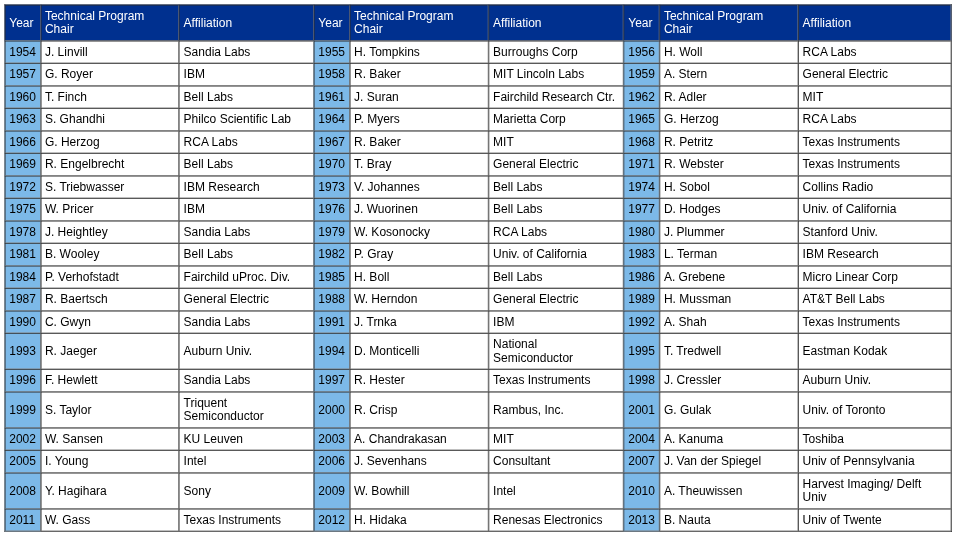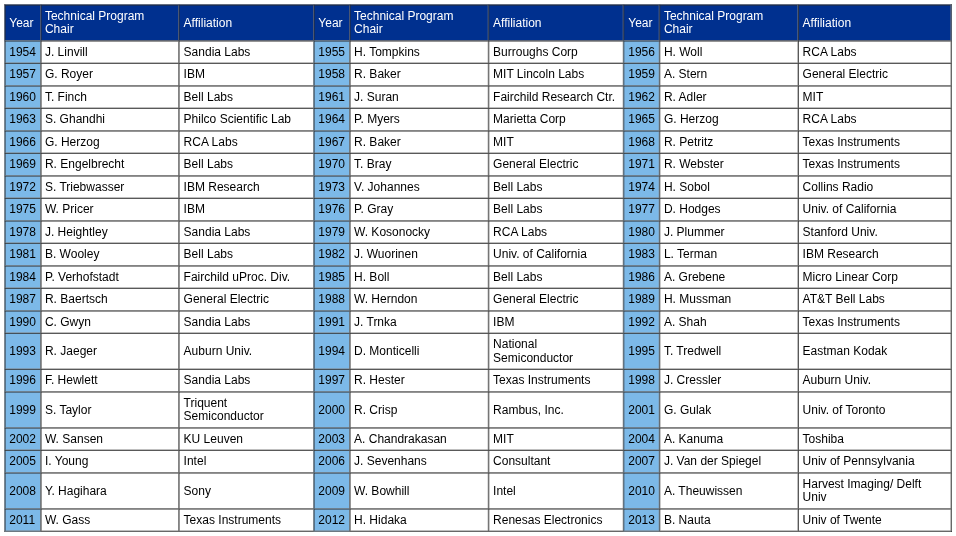 <table border="1" cellpadding="5" cellspacing="0" align="center">
 <tr>
 <td style="background:#00308F; color: white ">Year</td>
 <td style="background:#00308F; color: white ">Technical Program Chair</td>
 <td style="background:#00308F; color: white ">Affiliation</td>
 <td style="background:#00308F; color: white ">Year</td>
 <td style="background:#00308F; color: white ">Technical Program Chair</td>
 <td style="background:#00308F; color: white ">Affiliation</td>
 <td style="background:#00308F; color: white ">Year</td>
 <td style="background:#00308F; color: white ">Technical Program Chair</td>
 <td style="background:#00308F; color: white ">Affiliation</td>
 </tr>
 <tr>
 <td style="background: #7CB9E8; color:black">1954</td>
 <td>J. Linvill</td>
 <td>Sandia Labs</td>
 <td style="background: #7CB9E8; color:black">1955</td>
 <td>H. Tompkins</td>
 <td>Burroughs Corp</td>
 <td style="background: #7CB9E8; color:black">1956</td>
 <td>H. Woll</td>
 <td>RCA Labs</td>
 </tr>
 <tr>
 <td style="background: #7CB9E8; color:black">1957</td>
 <td>G. Royer</td>
 <td>IBM</td>
 <td style="background: #7CB9E8; color:black">1958</td>
 <td>R. Baker</td>
 <td>MIT Lincoln Labs</td>
 <td style="background: #7CB9E8; color:black">1959</td>
 <td>A. Stern</td>
 <td>General Electric</td>
 </tr>
 <tr>
 <td style="background: #7CB9E8; color:black">1960</td>
 <td>T. Finch</td>
 <td>Bell Labs</td>
 <td style="background: #7CB9E8; color:black">1961</td>
 <td>J. Suran</td>
 <td>Fairchild Research Ctr.</td>
 <td style="background: #7CB9E8; color:black">1962</td>
 <td>R. Adler</td>
 <td>MIT</td>
 </tr>
 <tr>
 <td style="background: #7CB9E8; color:black">1963</td>
 <td>S. Ghandhi</td>
 <td>Philco Scientific Lab</td>
 <td style="background: #7CB9E8; color:black">1964</td>
 <td>P. Myers</td>
 <td>Marietta Corp</td>
 <td style="background: #7CB9E8; color:black">1965</td>
 <td>G. Herzog</td>
 <td>RCA Labs</td>
 </tr>
 <tr>
 <td style="background: #7CB9E8; color:black">1966</td>
 <td>G. Herzog</td>
 <td>RCA Labs</td>
 <td style="background: #7CB9E8; color:black">1967</td>
 <td>R. Baker</td>
 <td>MIT</td>
 <td style="background: #7CB9E8; color:black">1968</td>
 <td>R. Petritz</td>
 <td>Texas Instruments</td>
 </tr>
 <tr>
 <td style="background: #7CB9E8; color:black">1969</td>
 <td>R. Engelbrecht</td>
 <td>Bell Labs</td>
 <td style="background: #7CB9E8; color:black">1970</td>
 <td>T. Bray</td>
 <td>General Electric</td>
 <td style="background: #7CB9E8; color:black">1971</td>
 <td>R. Webster</td>
 <td>Texas Instruments</td>
 </tr>
 <tr>
 <td style="background: #7CB9E8; color:black">1972</td>
 <td>S. Triebwasser</td>
 <td>IBM Research</td>
 <td style="background: #7CB9E8; color:black">1973</td>
 <td>V. Johannes</td>
 <td>Bell Labs</td>
 <td style="background: #7CB9E8; color:black">1974</td>
 <td>H. Sobol</td>
 <td>Collins Radio</td>
 </tr>
 <tr>
 <td style="background: #7CB9E8; color:black">1975</td>
 <td>W. Pricer</td>
 <td>IBM</td>
 <td style="background: #7CB9E8; color:black">1976</td>
-<td>J. Wuorinen</td>
+<td>P. Gray</td>
 <td>Bell Labs</td>
 <td style="background: #7CB9E8; color:black">1977</td>
 <td>D. Hodges</td>
 <td>Univ. of California</td>
 </tr>
 <tr>
 <td style="background: #7CB9E8; color:black">1978</td>
 <td>J. Heightley</td>
 <td>Sandia Labs</td>
 <td style="background: #7CB9E8; color:black">1979</td>
 <td>W. Kosonocky</td>
 <td>RCA Labs</td>
 <td style="background: #7CB9E8; color:black">1980</td>
 <td>J. Plummer</td>
 <td>Stanford Univ.</td>
 </tr>
 <tr>
 <td style="background: #7CB9E8; color:black">1981</td>
 <td>B. Wooley</td>
 <td>Bell Labs</td>
 <td style="background: #7CB9E8; color:black">1982</td>
-<td>P. Gray</td>
+<td>J. Wuorinen</td>
 <td>Univ. of California</td>
 <td style="background: #7CB9E8; color:black">1983</td>
 <td>L. Terman</td>
 <td>IBM Research</td>
 </tr>
 <tr>
 <td style="background: #7CB9E8; color:black">1984</td>
 <td>P. Verhofstadt</td>
 <td>Fairchild uProc. Div.</td>
 <td style="background: #7CB9E8; color:black">1985</td>
 <td>H. Boll</td>
 <td>Bell Labs</td>
 <td style="background: #7CB9E8; color:black">1986</td>
 <td>A. Grebene</td>
 <td>Micro Linear Corp</td>
 </tr>
 <tr>
 <td style="background: #7CB9E8; color:black">1987</td>
 <td>R. Baertsch</td>
 <td>General Electric</td>
 <td style="background: #7CB9E8; color:black">1988</td>
 <td>W. Herndon</td>
 <td>General Electric</td>
 <td style="background: #7CB9E8; color:black">1989</td>
 <td>H. Mussman</td>
 <td>AT&T Bell Labs</td>
 </tr>
 <tr>
 <td style="background: #7CB9E8; color:black">1990</td>
 <td>C. Gwyn</td>
 <td>Sandia Labs</td>
 <td style="background: #7CB9E8; color:black">1991</td>
 <td>J. Trnka</td>
 <td>IBM</td>
 <td style="background: #7CB9E8; color:black">1992</td>
 <td>A. Shah</td>
 <td>Texas Instruments</td>
 </tr>
 <tr>
 <td style="background: #7CB9E8; color:black">1993</td>
 <td>R. Jaeger</td>
 <td>Auburn Univ.</td>
 <td style="background: #7CB9E8; color:black">1994</td>
 <td>D. Monticelli</td>
 <td>National Semiconductor</td>
 <td style="background: #7CB9E8; color:black">1995</td>
 <td>T. Tredwell</td>
 <td>Eastman Kodak</td>
 </tr>
 <tr>
 <td style="background: #7CB9E8; color:black">1996</td>
 <td>F. Hewlett</td>
 <td>Sandia Labs</td>
 <td style="background: #7CB9E8; color:black">1997</td>
 <td>R. Hester</td>
 <td>Texas Instruments</td>
 <td style="background: #7CB9E8; color:black">1998</td>
 <td>J. Cressler</td>
 <td>Auburn Univ.</td>
 </tr>
 <tr>
 <td style="background: #7CB9E8; color:black">1999</td>
 <td>S. Taylor</td>
 <td>Triquent Semiconductor</td>
 <td style="background: #7CB9E8; color:black">2000</td>
 <td>R. Crisp</td>
 <td>Rambus, Inc.</td>
 <td style="background: #7CB9E8; color:black">2001</td>
 <td>G. Gulak</td>
 <td>Univ. of Toronto</td>
 </tr>
 <tr>
 <td style="background: #7CB9E8; color:black">2002</td>
 <td>W. Sansen</td>
 <td>KU Leuven</td>
 <td style="background: #7CB9E8; color:black">2003</td>
 <td>A. Chandrakasan</td>
 <td>MIT</td>
 <td style="background: #7CB9E8; color:black">2004</td>
 <td>A. Kanuma</td>
 <td>Toshiba</td>
 </tr>
 <tr>
 <td style="background: #7CB9E8; color:black">2005</td>
 <td>I. Young</td>
 <td>Intel</td>
 <td style="background: #7CB9E8; color:black">2006</td>
 <td>J. Sevenhans</td>
 <td>Consultant</td>
 <td style="background: #7CB9E8; color:black">2007</td>
 <td>J. Van der Spiegel</td>
 <td>Univ of Pennsylvania</td>
 </tr>
 <tr>
 <td style="background: #7CB9E8; color:black">2008</td>
 <td>Y. Hagihara</td>
 <td>Sony</td>
 <td style="background: #7CB9E8; color:black">2009</td>
 <td>W. Bowhill</td>
 <td>Intel</td>
 <td style="background: #7CB9E8; color:black">2010</td>
 <td>A. Theuwissen</td>
 <td>Harvest Imaging/ Delft Univ</td>
 </tr>
 <tr>
 <td style="background: #7CB9E8; color:black">2011</td>
 <td>W. Gass</td>
 <td>Texas Instruments</td>
 <td style="background: #7CB9E8; color:black">2012</td>
 <td>H. Hidaka</td>
 <td>Renesas Electronics</td>
 <td style="background: #7CB9E8; color:black">2013</td>
 <td>B. Nauta</td>
 <td>Univ of Twente</td>
 </tr>
 </table>
